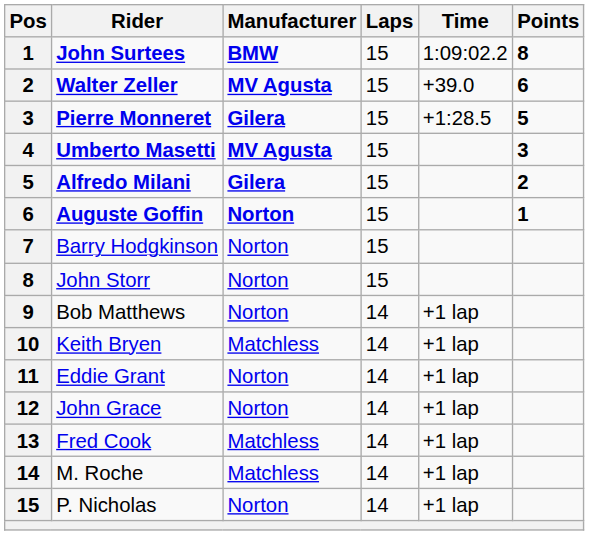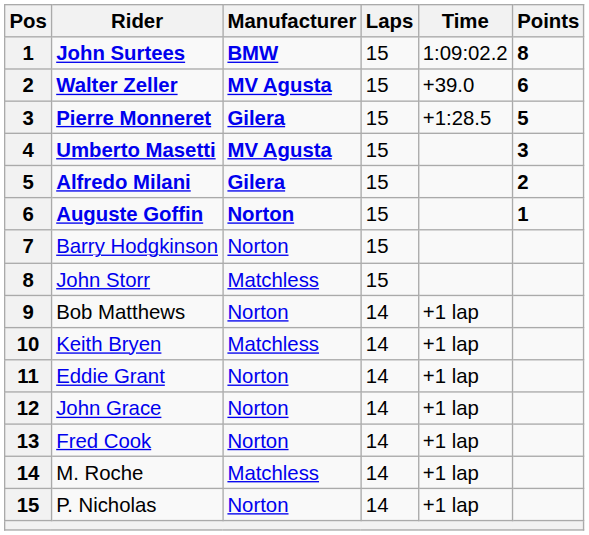 <table class="wikitable" style="font-size: 95%;">
 <tr>
 <th>Pos</th>
 <th>Rider</th>
 <th>Manufacturer</th>
 <th>Laps</th>
 <th>Time</th>
 <th>Points</th>
 </tr>
 <tr>
 <th>1</th>
 <td> <strong><a href='#'>John Surtees</a></strong></td>
 <td><strong><a href='#'>BMW</a></strong></td>
 <td>15</td>
 <td>1:09:02.2</td>
 <td><strong>8</strong></td>
 </tr>
 <tr>
 <th>2</th>
 <td> <strong><a href='#'>Walter Zeller</a></strong></td>
 <td><strong><a href='#'>MV Agusta</a></strong></td>
 <td>15</td>
 <td>+39.0</td>
 <td><strong>6</strong></td>
 </tr>
 <tr>
 <th>3</th>
 <td> <strong><a href='#'>Pierre Monneret</a></strong></td>
 <td><strong><a href='#'>Gilera</a></strong></td>
 <td>15</td>
 <td>+1:28.5</td>
 <td><strong>5</strong></td>
 </tr>
 <tr>
 <th>4</th>
 <td> <strong><a href='#'>Umberto Masetti</a></strong></td>
 <td><strong><a href='#'>MV Agusta</a></strong></td>
 <td>15</td>
 <td></td>
 <td><strong>3</strong></td>
 </tr>
 <tr>
 <th>5</th>
 <td> <strong><a href='#'>Alfredo Milani</a></strong></td>
 <td><strong><a href='#'>Gilera</a></strong></td>
 <td>15</td>
 <td></td>
 <td><strong>2</strong></td>
 </tr>
 <tr>
 <th>6</th>
 <td> <strong><a href='#'>Auguste Goffin</a></strong></td>
 <td><strong><a href='#'>Norton</a></strong></td>
 <td>15</td>
 <td></td>
 <td><strong>1</strong></td>
 </tr>
 <tr>
 <th>7</th>
 <td> <a href='#'>Barry Hodgkinson</a></td>
 <td><a href='#'>Norton</a></td>
 <td>15</td>
 <td></td>
 <td></td>
 </tr>
 <tr>
 <th>8</th>
 <td> <a href='#'>John Storr</a></td>
-<td><a href='#'>Norton</a></td>
+<td><a href='#'>Matchless</a></td>
 <td>15</td>
 <td></td>
 <td></td>
 </tr>
 <tr>
 <th>9</th>
 <td> Bob Matthews</td>
 <td><a href='#'>Norton</a></td>
 <td>14</td>
 <td>+1 lap</td>
 <td></td>
 </tr>
 <tr>
 <th>10</th>
 <td> <a href='#'>Keith Bryen</a></td>
 <td><a href='#'>Matchless</a></td>
 <td>14</td>
 <td>+1 lap</td>
 <td></td>
 </tr>
 <tr>
 <th>11</th>
 <td> <a href='#'>Eddie Grant</a></td>
 <td><a href='#'>Norton</a></td>
 <td>14</td>
 <td>+1 lap</td>
 <td></td>
 </tr>
 <tr>
 <th>12</th>
 <td> <a href='#'>John Grace</a></td>
 <td><a href='#'>Norton</a></td>
 <td>14</td>
 <td>+1 lap</td>
 <td></td>
 </tr>
 <tr>
 <th>13</th>
 <td> <a href='#'>Fred Cook</a></td>
-<td><a href='#'>Matchless</a></td>
+<td><a href='#'>Norton</a></td>
 <td>14</td>
 <td>+1 lap</td>
 <td></td>
 </tr>
 <tr>
 <th>14</th>
 <td> M. Roche</td>
 <td><a href='#'>Matchless</a></td>
 <td>14</td>
 <td>+1 lap</td>
 <td></td>
 </tr>
 <tr>
 <th>15</th>
 <td> P. Nicholas</td>
 <td><a href='#'>Norton</a></td>
 <td>14</td>
 <td>+1 lap</td>
 <td></td>
 </tr>
 <tr>
 <th colspan=6></th>
 </tr>
 </table>
